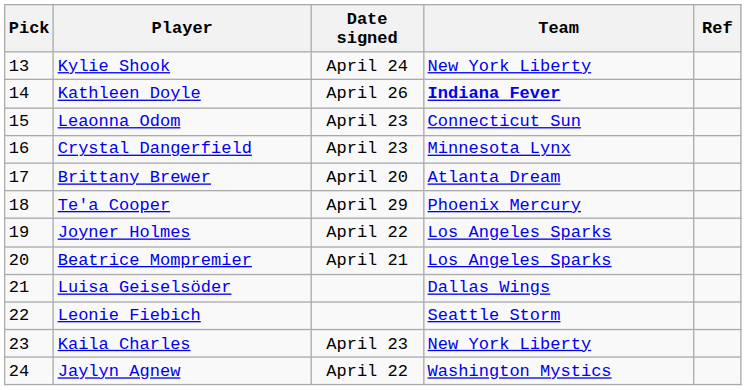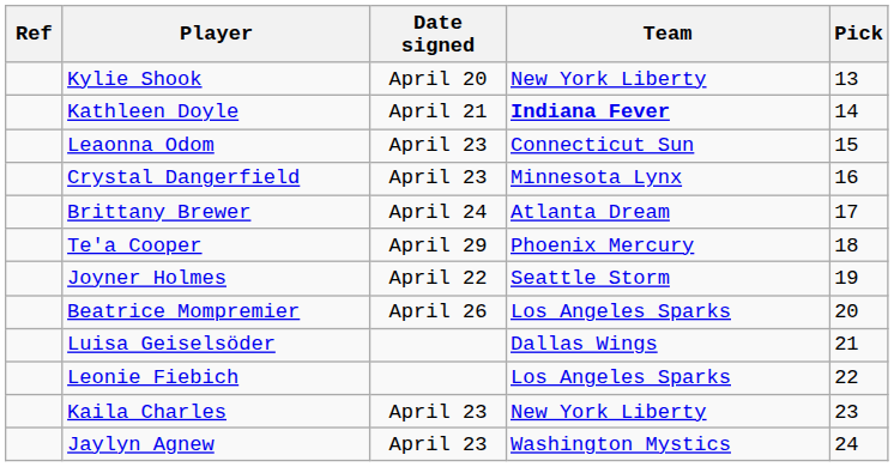 <table class="wikitable">
 <tr>
-<th style="width:30px">Pick</th>
+<th class="unsortable" style="width:30px">Ref</th>
 <th style="width:190px">Player</th>
 <th style="width:80px">Date signed</th>
 <th style="width:200px">Team</th>
-<th class="unsortable" style="width:30px">Ref</th>
+<th style="width:30px">Pick</th>
 </tr>
 <tr>
+<td align="center"></td>
+<td> <a href='#'>Kylie Shook</a></td>
+<td align="center">April 20</td>
+<td><a href='#'>New York Liberty</a></td>
 <td>13</td>
-<td> <a href='#'>Kylie Shook</a></td>
-<td align="center">April 24</td>
-<td><a href='#'>New York Liberty</a></td>
-<td align="center"></td>
 </tr>
 <tr>
+<td align="center"></td>
+<td> <a href='#'>Kathleen Doyle</a></td>
+<td align="center">April 21</td>
+<td><strong><a href='#'>Indiana Fever</a></strong></td>
 <td>14</td>
-<td> <a href='#'>Kathleen Doyle</a></td>
-<td align="center">April 26</td>
-<td><strong><a href='#'>Indiana Fever</a></strong></td>
-<td align="center"></td>
 </tr>
 <tr>
-<td>15</td>
+<td align="center"></td>
 <td> <a href='#'>Leaonna Odom</a></td>
 <td align="center">April 23</td>
 <td><a href='#'>Connecticut Sun</a></td>
-<td align="center"></td>
+<td>15</td>
 </tr>
 <tr>
-<td>16</td>
+<td align="center"></td>
 <td> <a href='#'>Crystal Dangerfield</a></td>
 <td align="center">April 23</td>
 <td><a href='#'>Minnesota Lynx</a></td>
-<td align="center"></td>
+<td>16</td>
 </tr>
 <tr>
+<td align="center"></td>
+<td> <a href='#'>Brittany Brewer</a></td>
+<td align="center">April 24</td>
+<td><a href='#'>Atlanta Dream</a></td>
 <td>17</td>
-<td> <a href='#'>Brittany Brewer</a></td>
-<td align="center">April 20</td>
-<td><a href='#'>Atlanta Dream</a></td>
-<td align="center"></td>
 </tr>
 <tr>
-<td>18</td>
+<td align="center"></td>
 <td> <a href='#'>Te'a Cooper</a></td>
 <td align="center">April 29</td>
 <td><a href='#'>Phoenix Mercury</a></td>
-<td align="center"></td>
+<td>18</td>
 </tr>
 <tr>
-<td>19</td>
+<td align="center"></td>
 <td> <a href='#'>Joyner Holmes</a></td>
 <td align="center">April 22</td>
-<td><a href='#'>Los Angeles Sparks</a></td>
-<td align="center"></td>
+<td><a href='#'>Seattle Storm</a></td>
+<td>19</td>
 </tr>
 <tr>
+<td align="center"></td>
+<td> <a href='#'>Beatrice Mompremier</a></td>
+<td align="center">April 26</td>
+<td><a href='#'>Los Angeles Sparks</a></td>
 <td>20</td>
-<td> <a href='#'>Beatrice Mompremier</a></td>
-<td align="center">April 21</td>
-<td><a href='#'>Los Angeles Sparks</a></td>
-<td align="center"></td>
 </tr>
 <tr>
-<td>21</td>
+<td align="center"></td>
 <td> <a href='#'>Luisa Geiselsöder</a></td>
 <td align="center"></td>
 <td><a href='#'>Dallas Wings</a></td>
-<td align="center"></td>
+<td>21</td>
 </tr>
 <tr>
-<td>22</td>
+<td align="center"></td>
 <td> <a href='#'>Leonie Fiebich</a></td>
 <td align="center"></td>
-<td><a href='#'>Seattle Storm</a></td>
-<td align="center"></td>
+<td><a href='#'>Los Angeles Sparks</a></td>
+<td>22</td>
 </tr>
 <tr>
-<td>23</td>
+<td align="center"></td>
 <td> <a href='#'>Kaila Charles</a></td>
 <td align="center">April 23</td>
 <td><a href='#'>New York Liberty</a></td>
-<td align="center"></td>
+<td>23</td>
 </tr>
 <tr>
+<td align="center"></td>
+<td> <a href='#'>Jaylyn Agnew</a></td>
+<td align="center">April 23</td>
+<td><a href='#'>Washington Mystics</a></td>
 <td>24</td>
-<td> <a href='#'>Jaylyn Agnew</a></td>
-<td align="center">April 22</td>
-<td><a href='#'>Washington Mystics</a></td>
-<td align="center"></td>
 </tr>
 </table>
